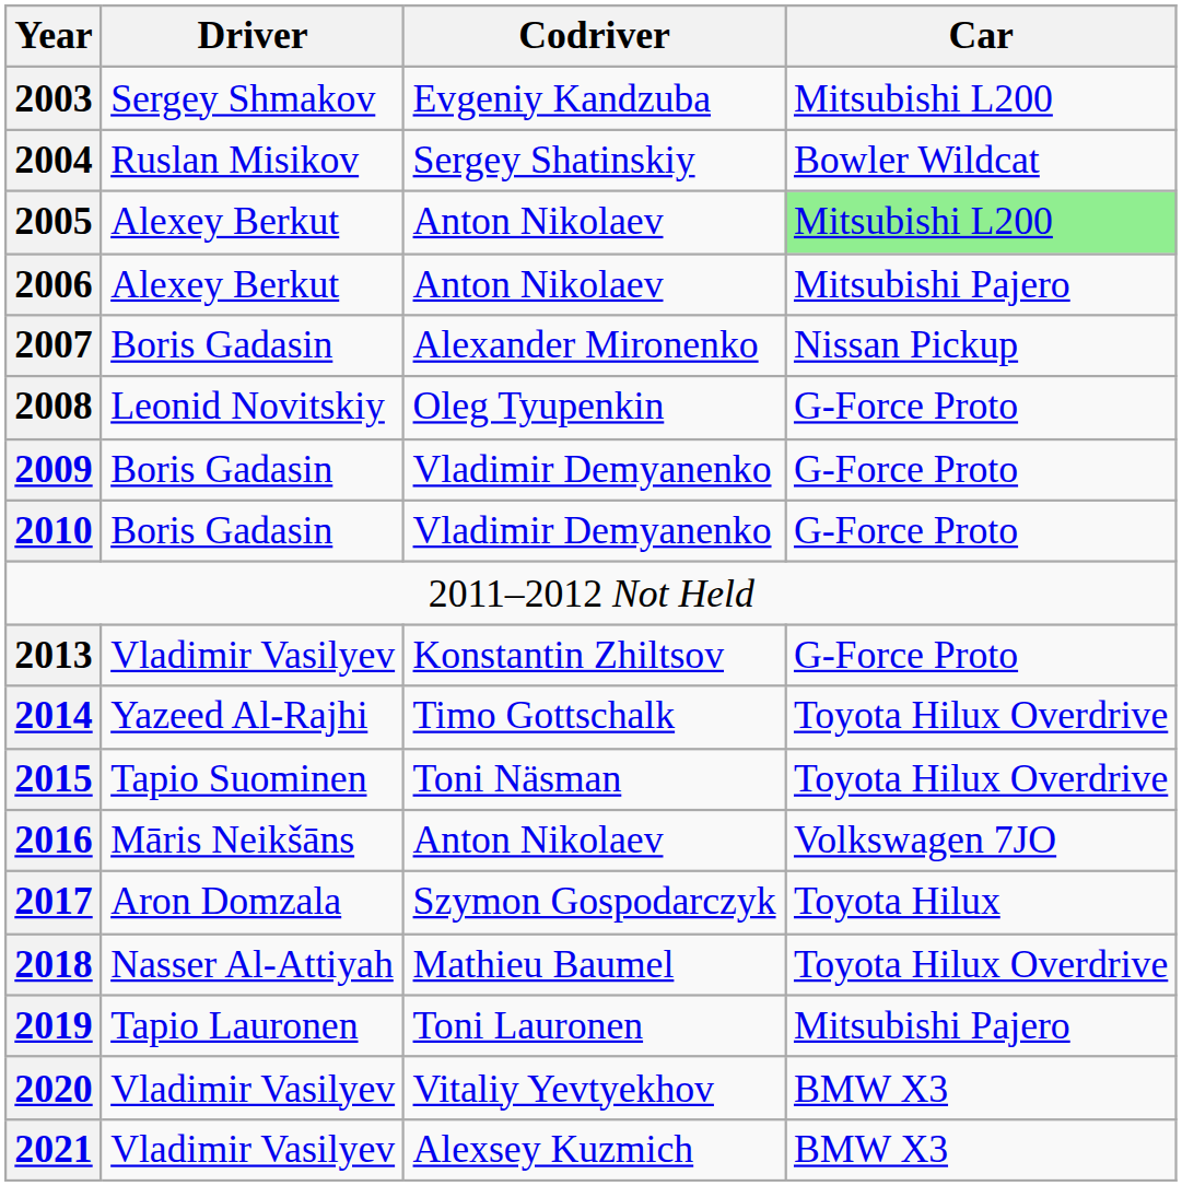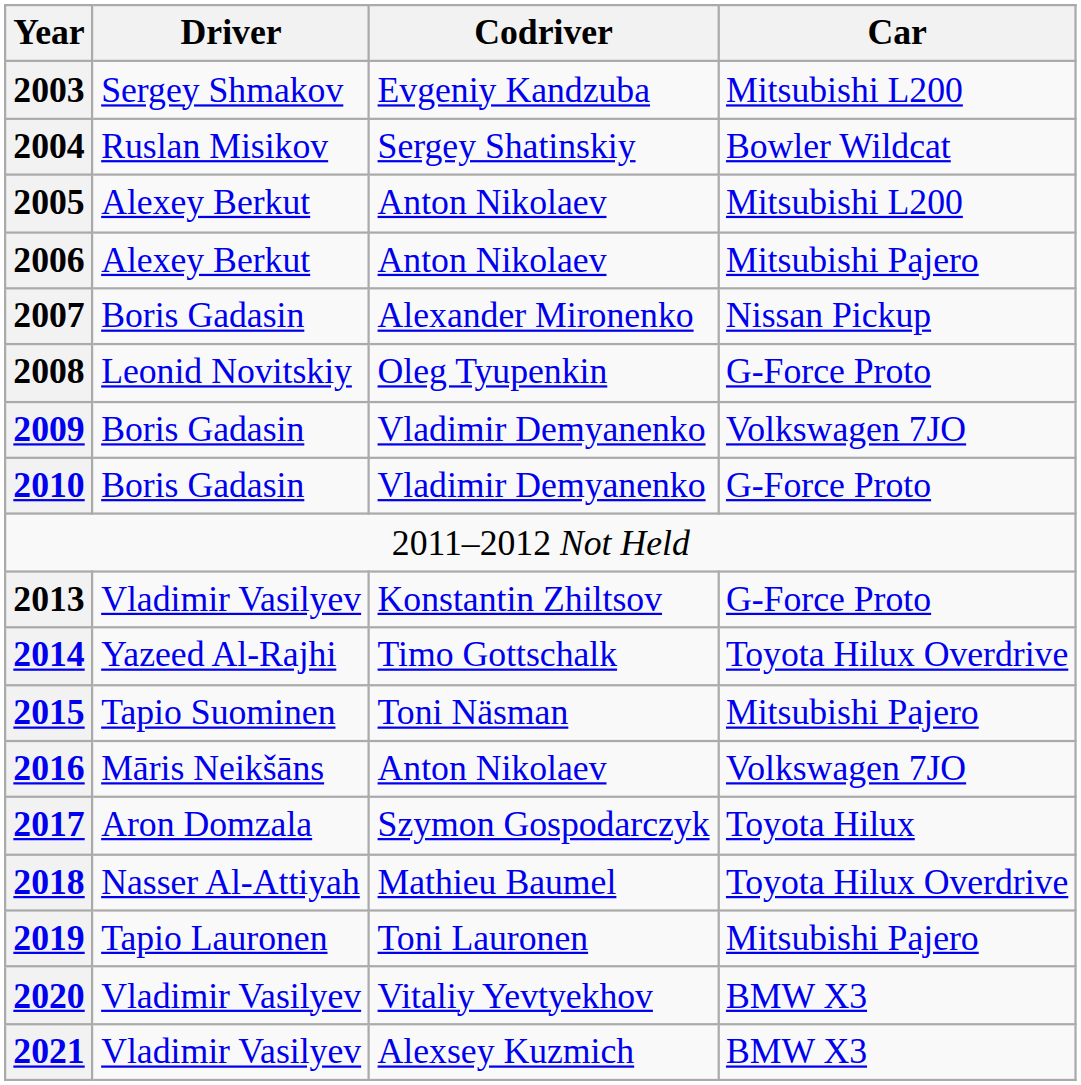 <table class="wikitable">
 <tr>
 <th>Year</th>
 <th>Driver</th>
 <th>Codriver</th>
 <th>Car</th>
 </tr>
 <tr>
 <th>2003</th>
 <td> <a href='#'>Sergey Shmakov</a></td>
 <td> <a href='#'>Evgeniy Kandzuba</a></td>
 <td><a href='#'>Mitsubishi L200</a></td>
 </tr>
 <tr>
 <th>2004</th>
 <td> <a href='#'>Ruslan Misikov</a></td>
 <td> <a href='#'>Sergey Shatinskiy</a></td>
 <td><a href='#'>Bowler Wildcat</a></td>
 </tr>
 <tr>
 <th>2005</th>
 <td> <a href='#'>Alexey Berkut</a></td>
 <td> <a href='#'>Anton Nikolaev</a></td>
-<td style="background: lightgreen;"><a href='#'>Mitsubishi L200</a></td>
+<td><a href='#'>Mitsubishi L200</a></td>
 </tr>
 <tr>
 <th>2006</th>
 <td> <a href='#'>Alexey Berkut</a></td>
 <td> <a href='#'>Anton Nikolaev</a></td>
 <td><a href='#'>Mitsubishi Pajero</a></td>
 </tr>
 <tr>
 <th>2007</th>
 <td> <a href='#'>Boris Gadasin</a></td>
 <td> <a href='#'>Alexander Mironenko</a></td>
 <td><a href='#'>Nissan Pickup</a></td>
 </tr>
 <tr>
 <th>2008</th>
 <td> <a href='#'>Leonid Novitskiy</a></td>
 <td> <a href='#'>Oleg Tyupenkin</a></td>
 <td><a href='#'>G-Force Proto</a></td>
 </tr>
 <tr>
 <th><a href='#'>2009</a></th>
 <td> <a href='#'>Boris Gadasin</a></td>
 <td> <a href='#'>Vladimir Demyanenko</a></td>
-<td><a href='#'>G-Force Proto</a></td>
+<td><a href='#'>Volkswagen 7JO</a></td>
 </tr>
 <tr>
 <th><a href='#'>2010</a></th>
 <td> <a href='#'>Boris Gadasin</a></td>
 <td> <a href='#'>Vladimir Demyanenko</a></td>
 <td><a href='#'>G-Force Proto</a></td>
 </tr>
 <tr>
 <td colspan="4" align=center>2011–2012 <em>Not Held</em></td>
 </tr>
 <tr>
 <th>2013</th>
 <td> <a href='#'>Vladimir Vasilyev</a></td>
 <td> <a href='#'>Konstantin Zhiltsov</a></td>
 <td><a href='#'>G-Force Proto</a></td>
 </tr>
 <tr>
 <th><a href='#'>2014</a></th>
 <td> <a href='#'>Yazeed Al-Rajhi</a></td>
 <td> <a href='#'>Timo Gottschalk</a></td>
 <td><a href='#'>Toyota Hilux Overdrive</a></td>
 </tr>
 <tr>
 <th><a href='#'>2015</a></th>
 <td> <a href='#'>Tapio Suominen</a></td>
 <td> <a href='#'>Toni Näsman</a></td>
-<td><a href='#'>Toyota Hilux Overdrive</a></td>
+<td><a href='#'>Mitsubishi Pajero</a></td>
 </tr>
 <tr>
 <th><a href='#'>2016</a></th>
 <td> <a href='#'>Māris Neikšāns</a></td>
 <td> <a href='#'>Anton Nikolaev</a></td>
 <td><a href='#'>Volkswagen 7JO</a></td>
 </tr>
 <tr>
 <th><a href='#'>2017</a></th>
 <td> <a href='#'>Aron Domzala</a></td>
 <td> <a href='#'>Szymon Gospodarczyk</a></td>
 <td><a href='#'>Toyota Hilux</a></td>
 </tr>
 <tr>
 <th><a href='#'>2018</a></th>
 <td> <a href='#'>Nasser Al-Attiyah</a></td>
 <td> <a href='#'>Mathieu Baumel</a></td>
 <td><a href='#'>Toyota Hilux Overdrive</a></td>
 </tr>
 <tr>
 <th><a href='#'>2019</a></th>
 <td> <a href='#'>Tapio Lauronen</a></td>
 <td> <a href='#'>Toni Lauronen</a></td>
 <td><a href='#'>Mitsubishi Pajero</a></td>
 </tr>
 <tr>
 <th><a href='#'>2020</a></th>
 <td> <a href='#'>Vladimir Vasilyev</a></td>
 <td> <a href='#'>Vitaliy Yevtyekhov</a></td>
 <td><a href='#'>BMW X3</a></td>
 </tr>
 <tr>
 <th><a href='#'>2021</a></th>
 <td> <a href='#'>Vladimir Vasilyev</a></td>
 <td> <a href='#'>Alexsey Kuzmich</a></td>
 <td><a href='#'>BMW X3</a></td>
 </tr>
 </table>
